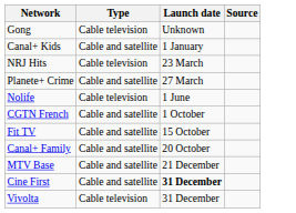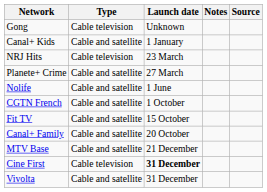 <table class="wikitable sortable">
 <tr>
 <th>Network</th>
 <th>Type</th>
 <th>Launch date</th>
+<th>Notes</th>
 <th>Source</th>
 </tr>
 <tr>
 <td>Gong</td>
 <td>Cable television</td>
 <td>Unknown</td>
 <td></td>
+<td></td>
 </tr>
 <tr>
 <td>Canal+ Kids</td>
 <td>Cable and satellite</td>
 <td>1 January</td>
+<td></td>
 <td></td>
 </tr>
 <tr>
 <td>NRJ Hits</td>
 <td>Cable television</td>
 <td>23 March</td>
 <td></td>
+<td></td>
 </tr>
 <tr>
 <td>Planete+ Crime</td>
 <td>Cable and satellite</td>
 <td>27 March</td>
 <td></td>
+<td></td>
 </tr>
 <tr>
 <td><a href='#'>Nolife</a></td>
-<td>Cable television</td>
+<td>Cable and satellite</td>
 <td>1 June</td>
+<td></td>
 <td></td>
 </tr>
 <tr>
 <td><a href='#'>CGTN French</a></td>
 <td>Cable and satellite</td>
 <td>1 October</td>
 <td></td>
+<td></td>
 </tr>
 <tr>
 <td><a href='#'>Fit TV</a></td>
 <td>Cable and satellite</td>
 <td>15 October</td>
+<td></td>
 <td></td>
 </tr>
 <tr>
 <td><a href='#'>Canal+ Family</a></td>
 <td>Cable and satellite</td>
 <td>20 October</td>
 <td></td>
+<td></td>
 </tr>
 <tr>
 <td><a href='#'>MTV Base</a></td>
 <td>Cable and satellite</td>
 <td>21 December</td>
 <td></td>
+<td></td>
 </tr>
 <tr>
 <td><a href='#'>Cine First</a></td>
-<td>Cable and satellite</td>
+<td>Cable television</td>
 <td><strong>31 December</strong></td>
+<td></td>
 <td></td>
 </tr>
 <tr>
 <td><a href='#'>Vivolta</a></td>
-<td>Cable television</td>
+<td>Cable and satellite</td>
 <td>31 December</td>
+<td></td>
 <td></td>
 </tr>
 </table>
